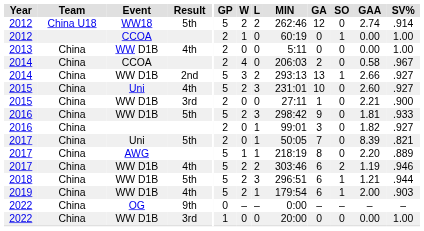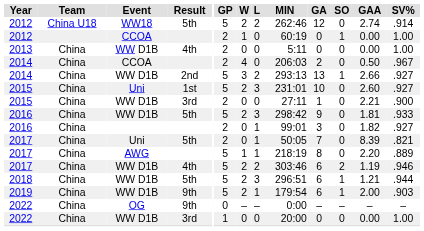 <table border="0" cellpadding="1" cellspacing="0" ID="Table3" style="text-align:center; width:40em">
 <tr ALIGN="centre" bgcolor="#e0e0e0">
 <th>Year</th>
 <th>Team</th>
 <th>Event</th>
 <th>Result</th>
 <th rowspan="96" bgcolor="#ffffff"></th>
 <th>GP</th>
 <th>W</th>
 <th>L</th>
 <th>MIN</th>
 <th>GA</th>
 <th>SO</th>
 <th>GAA</th>
 <th>SV%</th>
 </tr>
 <tr>
 <td><a href='#'>2012</a></td>
 <td><a href='#'>China U18</a></td>
 <td><a href='#'>WW18</a> </td>
 <td>5th</td>
 <td>5</td>
 <td>2</td>
 <td>2</td>
 <td align=right>262:46</td>
 <td>12</td>
 <td>0</td>
 <td>2.74</td>
 <td>.914</td>
 </tr>
 <tr style="background-color:#f0f0f0;">
 <td><a href='#'>2012</a></td>
 <td></td>
 <td><a href='#'>CCOA</a></td>
 <td></td>
 <td>2</td>
 <td>1</td>
 <td>0</td>
 <td align=right>60:19</td>
 <td>0</td>
 <td>1</td>
 <td>0.00</td>
 <td>1.00</td>
 </tr>
 <tr>
 <td><a href='#'>2013</a></td>
 <td>China</td>
 <td><a href='#'>WW</a> D1B</td>
 <td>4th</td>
 <td>2</td>
 <td>0</td>
 <td>0</td>
 <td align=right>5:11</td>
 <td>0</td>
 <td>0</td>
 <td>0.00</td>
 <td>1.00</td>
 </tr>
 <tr style="background-color:#f0f0f0;">
 <td><a href='#'>2014</a></td>
 <td>China</td>
 <td>CCOA</td>
 <td></td>
 <td>2</td>
 <td>4</td>
 <td>0</td>
 <td align=right>206:03</td>
 <td>2</td>
 <td>0</td>
-<td>0.58</td>
+<td>0.50</td>
 <td>.967</td>
 </tr>
 <tr>
 <td><a href='#'>2014</a></td>
 <td>China</td>
 <td>WW D1B</td>
 <td>2nd</td>
 <td>5</td>
 <td>3</td>
 <td>2</td>
 <td align=right>293:13</td>
 <td>13</td>
 <td>1</td>
 <td>2.66</td>
 <td>.927</td>
 </tr>
 <tr style="background-color:#f0f0f0;">
 <td><a href='#'>2015</a></td>
 <td>China</td>
 <td><a href='#'>Uni</a></td>
-<td>4th</td>
+<td>1st</td>
 <td>5</td>
 <td>2</td>
 <td>3</td>
 <td align=right>231:01</td>
 <td>10</td>
 <td>0</td>
 <td>2.60</td>
 <td>.927</td>
 </tr>
 <tr>
 <td><a href='#'>2015</a></td>
 <td>China</td>
 <td>WW D1B</td>
 <td>3rd</td>
 <td>2</td>
 <td>0</td>
 <td>0</td>
 <td align=right>27:11</td>
 <td>1</td>
 <td>0</td>
 <td>2.21</td>
 <td>.900</td>
 </tr>
 <tr style="background-color:#f0f0f0;">
 <td><a href='#'>2016</a></td>
 <td>China</td>
 <td>WW D1B</td>
 <td>5th</td>
 <td>5</td>
 <td>2</td>
 <td>3</td>
 <td align=right>298:42</td>
 <td>9</td>
 <td>0</td>
 <td>1.81</td>
 <td>.933</td>
 </tr>
 <tr>
 <td><a href='#'>2016</a></td>
 <td>China</td>
 <td></td>
 <td></td>
 <td>2</td>
 <td>0</td>
 <td>1</td>
 <td align=right>99:01</td>
 <td>3</td>
 <td>0</td>
 <td>1.82</td>
 <td>.927</td>
 </tr>
 <tr style="background-color:#f0f0f0;">
 <td><a href='#'>2017</a></td>
 <td>China</td>
 <td>Uni</td>
 <td>5th</td>
 <td>2</td>
 <td>0</td>
 <td>1</td>
 <td align=right>50:05</td>
 <td>7</td>
 <td>0</td>
 <td>8.39</td>
 <td>.821</td>
 </tr>
 <tr>
 <td><a href='#'>2017</a></td>
 <td>China</td>
 <td><a href='#'>AWG</a></td>
 <td></td>
 <td>5</td>
 <td>1</td>
 <td>1</td>
 <td align=right>218:19</td>
 <td>8</td>
 <td>0</td>
 <td>2.20</td>
 <td>.889</td>
 </tr>
 <tr style="background-color:#f0f0f0;">
 <td><a href='#'>2017</a></td>
 <td>China</td>
 <td>WW D1B</td>
 <td>4th</td>
 <td>5</td>
 <td>2</td>
 <td>2</td>
 <td align=right>303:46</td>
 <td>6</td>
 <td>2</td>
 <td>1.19</td>
 <td>.946</td>
 </tr>
 <tr>
 <td><a href='#'>2018</a></td>
 <td>China</td>
 <td>WW D1B</td>
 <td>5th</td>
 <td>5</td>
 <td>2</td>
 <td>3</td>
 <td align=right>296:51</td>
 <td>6</td>
 <td>1</td>
 <td>1.21</td>
 <td>.944</td>
 </tr>
 <tr style="background-color:#f0f0f0;">
 <td><a href='#'>2019</a></td>
 <td>China</td>
 <td>WW D1B</td>
-<td>4th</td>
+<td>9th</td>
 <td>5</td>
 <td>2</td>
 <td>1</td>
 <td align=right>179:54</td>
 <td>6</td>
 <td>1</td>
 <td>2.00</td>
 <td>.903</td>
 </tr>
 <tr>
 <td><a href='#'>2022</a></td>
 <td>China</td>
 <td><a href='#'>OG</a></td>
 <td>9th</td>
 <td>0</td>
 <td>–</td>
 <td>–</td>
 <td align=right>0:00</td>
 <td>–</td>
 <td>–</td>
 <td>–</td>
 <td>–</td>
 </tr>
 <tr style="background-color:#f0f0f0;">
 <td><a href='#'>2022</a></td>
 <td>China</td>
 <td>WW D1B</td>
 <td>3rd</td>
 <td>1</td>
 <td>0</td>
 <td>0</td>
 <td align=right>20:00</td>
 <td>0</td>
 <td>0</td>
 <td>0.00</td>
 <td>1.00</td>
 </tr>
 <tr bgcolor="#e0e0e0">
 <th colspan=4></th>
 <th></th>
 <th></th>
 <th></th>
 <th></th>
 <th></th>
 <th></th>
 <th></th>
 <th></th>
 </tr>
 </table>
